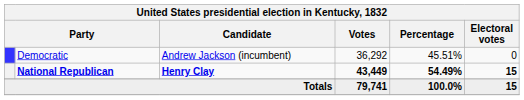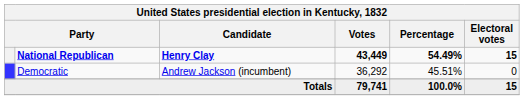 <table class="wikitable" style="font-size: 95%;">
 <tr>
 <th colspan="6">United States presidential election in Kentucky, 1832</th>
 </tr>
 <tr>
 <th colspan="2" style="width: 15em">Party</th>
 <th style="width: 17em">Candidate</th>
 <th style="width: 5em">Votes</th>
 <th style="width: 7em">Percentage</th>
 <th style="width: 5em">Electoral votes</th>
 </tr>
 <tr>
+<th></th>
+<td style="width: 130px"><strong><a href='#'>National Republican</a></strong></td>
+<td><strong><a href='#'>Henry Clay</a></strong></td>
+<td align="right"><strong>43,449</strong></td>
+<td align="right"><strong>54.49%</strong></td>
+<td align="right"><strong>15</strong></td>
+</tr>
+<tr>
 <th style="background-color:#3333FF; width: 3px"></th>
 <td style="width: 130px"><a href='#'>Democratic</a></td>
 <td><a href='#'>Andrew Jackson</a> (incumbent)</td>
 <td align="right">36,292</td>
 <td align="right">45.51%</td>
 <td align="right">0</td>
-</tr>
-<tr>
-<th></th>
-<td style="width: 130px"><strong><a href='#'>National Republican</a></strong></td>
-<td><strong><a href='#'>Henry Clay</a></strong></td>
-<td align="right"><strong>43,449</strong></td>
-<td align="right"><strong>54.49%</strong></td>
-<td align="right"><strong>15</strong></td>
 </tr>
 <tr>
 </tr>
 <tr bgcolor="#EEEEEE">
 <td colspan="3" align="right"><strong>Totals</strong></td>
 <td align="right"><strong>79,741</strong></td>
 <td align="right"><strong>100.0%</strong></td>
 <td align="right"><strong>15</strong></td>
 </tr>
 <tr>
 </tr>
 </table>
